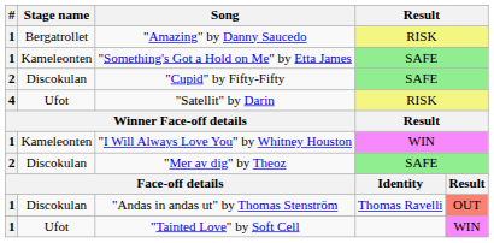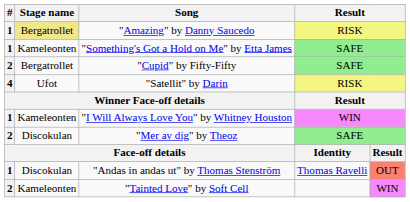 <table class="wikitable plainrowheaders" style="text-align: center;">
 <tr>
 <th>#</th>
 <th>Stage name</th>
 <th>Song</th>
 <th colspan=2>Result</th>
 </tr>
 <tr>
 <th>1</th>
-<td>Bergatrollet</td>
+<td style="background: khaki;">Bergatrollet</td>
 <td>"<a href='#'>Amazing</a>" by <a href='#'>Danny Saucedo</a></td>
 <td colspan=2 bgcolor="F3F781">RISK</td>
 </tr>
 <tr>
 <th>1</th>
 <td>Kameleonten</td>
 <td>"<a href='#'>Something's Got a Hold on Me</a>" by <a href='#'>Etta James</a></td>
 <td colspan=2 bgcolor=lightgreen>SAFE</td>
 </tr>
 <tr>
 <th>2</th>
-<td>Discokulan</td>
+<td>Bergatrollet</td>
 <td>"<a href='#'>Cupid</a>" by Fifty-Fifty</td>
 <td colspan=2 bgcolor=lightgreen>SAFE</td>
 </tr>
 <tr>
 <th>4</th>
 <td>Ufot</td>
 <td>"Satellit" by <a href='#'> Darin</a></td>
 <td colspan=2 bgcolor="F3F781">RISK</td>
 </tr>
 <tr>
 <th colspan="3">Winner Face-off details</th>
 <th colspan=2>Result</th>
 </tr>
 <tr>
 <th>1</th>
 <td>Kameleonten</td>
 <td>"<a href='#'>I Will Always Love You</a>" by <a href='#'>Whitney Houston</a></td>
 <td colspan="2" bgcolor="F888FD">WIN</td>
 </tr>
 <tr>
 <th>2</th>
 <td>Discokulan</td>
 <td>"<a href='#'>Mer av dig</a>" by <a href='#'>Theoz</a></td>
 <td colspan="2" bgcolor=lightgreen>SAFE</td>
 </tr>
 <tr>
 <th colspan="3">Face-off details</th>
 <th>Identity</th>
 <th>Result</th>
 </tr>
 <tr>
 <th>1</th>
 <td>Discokulan</td>
 <td>"Andas in andas ut" by <a href='#'>Thomas Stenström</a></td>
 <td><a href='#'>Thomas Ravelli</a></td>
 <td bgcolor=salmon>OUT</td>
 </tr>
 <tr>
-<th>1</th>
-<td>Ufot</td>
+<th>2</th>
+<td>Kameleonten</td>
 <td>"<a href='#'>Tainted Love</a>" by <a href='#'>Soft Cell</a></td>
 <td></td>
 <td bgcolor="F888FD">WIN</td>
 </tr>
 </table>
